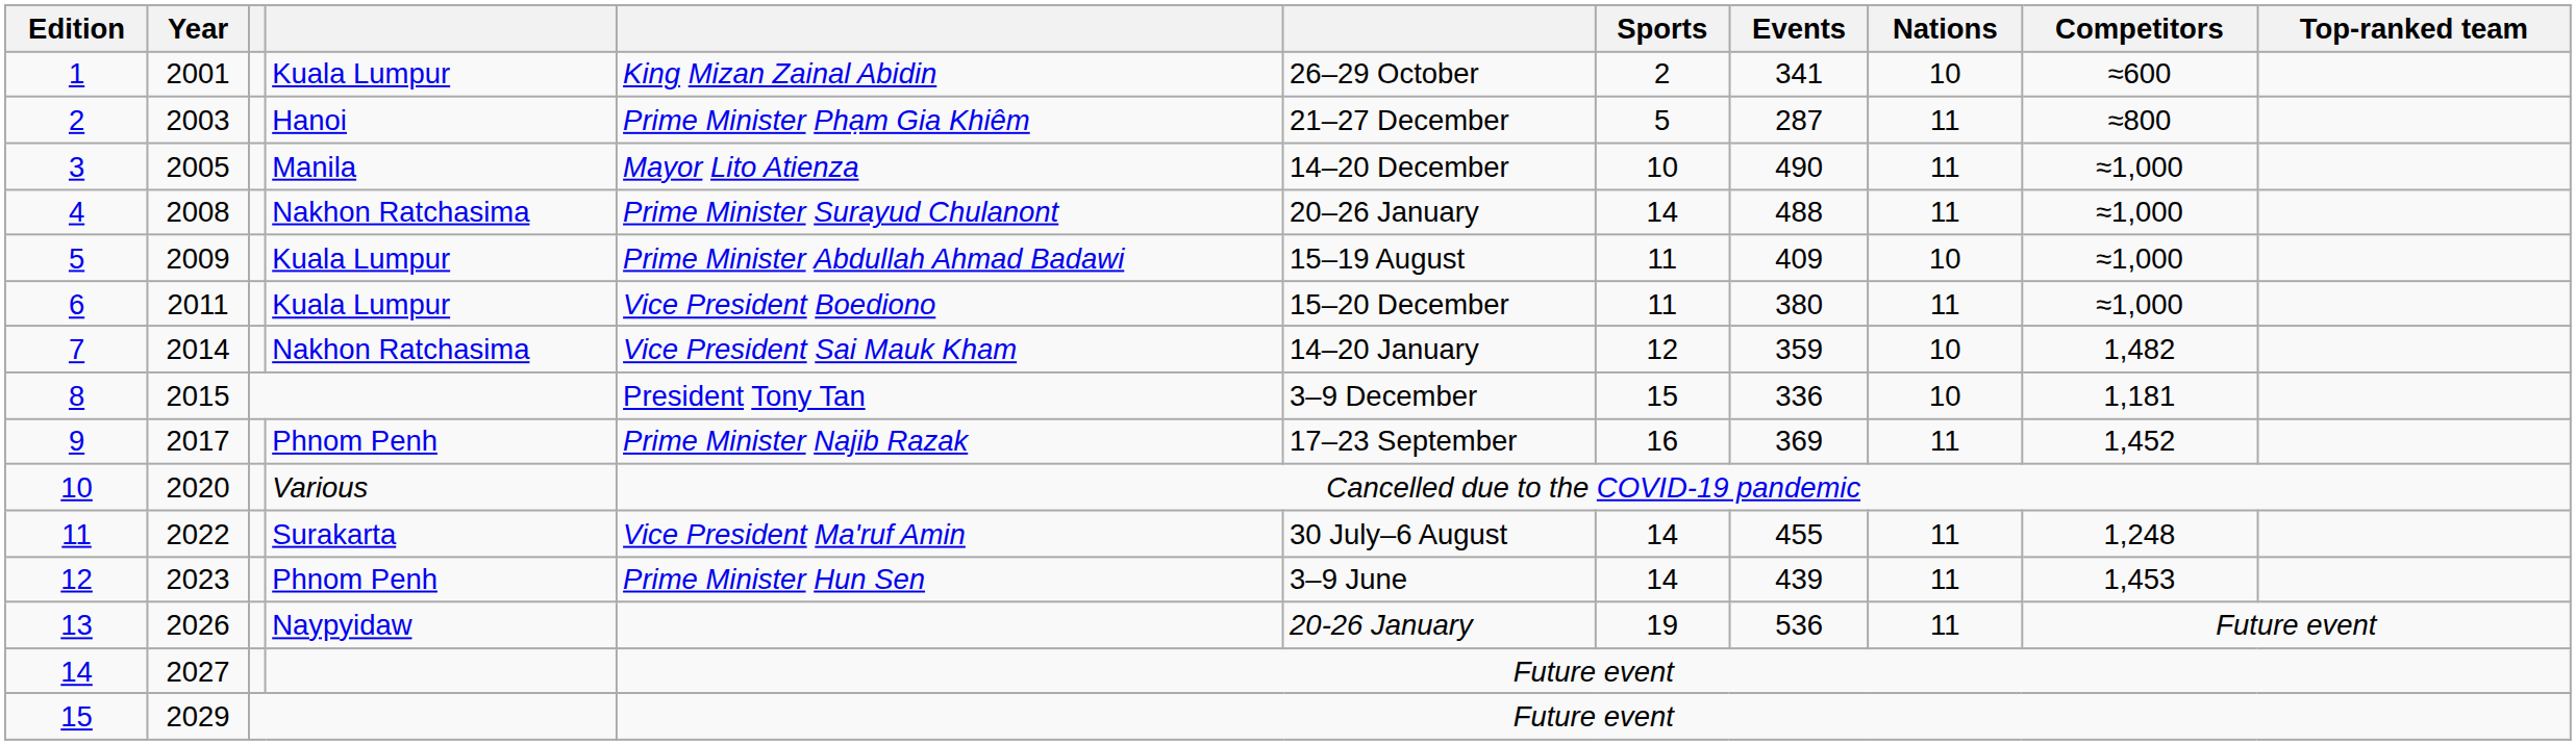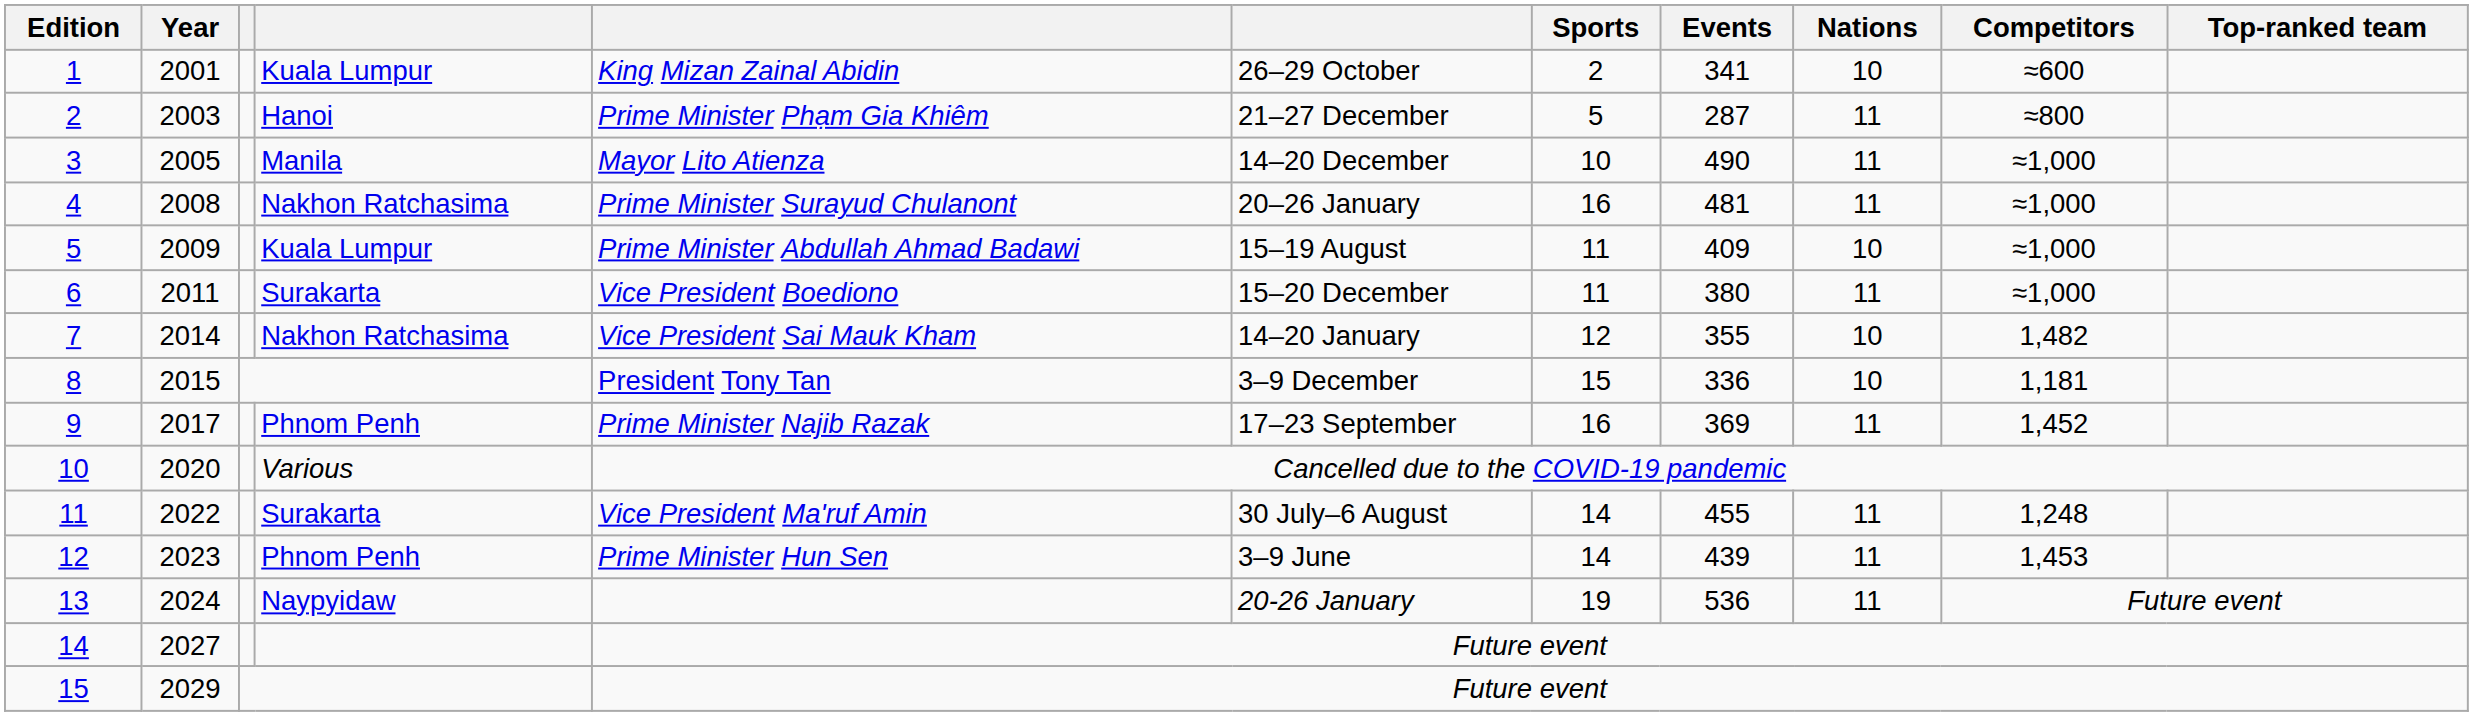 <table class="wikitable sortable" style="text-align:center; font-size:88%; width:100%;">
 <tr>
 <th>Edition</th>
 <th>Year</th>
 <th></th>
 <th></th>
 <th></th>
 <th></th>
 <th>Sports</th>
 <th>Events</th>
 <th>Nations</th>
 <th>Competitors</th>
 <th>Top-ranked team</th>
 </tr>
 <tr>
 <td><a href='#'>1</a></td>
 <td>2001</td>
 <td align=left></td>
 <td align=left><a href='#'>Kuala Lumpur</a></td>
 <td align=left><em><a href='#'>King</a></em> <em><a href='#'>Mizan Zainal Abidin</a></em></td>
 <td align=left>26–29 October</td>
 <td>2</td>
 <td>341</td>
 <td>10</td>
 <td>≈600</td>
 <td align=left></td>
 </tr>
 <tr>
 <td><a href='#'>2</a></td>
 <td>2003</td>
 <td align=left></td>
 <td align=left><a href='#'>Hanoi</a></td>
 <td align=left><em><a href='#'>Prime Minister</a></em> <em><a href='#'>Phạm Gia Khiêm</a></em></td>
 <td align=left>21–27 December</td>
 <td>5</td>
 <td>287</td>
 <td>11</td>
 <td>≈800</td>
 <td align=left></td>
 </tr>
 <tr>
 <td><a href='#'>3</a></td>
 <td>2005</td>
 <td align=left></td>
 <td align=left><a href='#'>Manila</a></td>
 <td align=left><em><a href='#'>Mayor</a></em> <em><a href='#'>Lito Atienza</a></em></td>
 <td align=left>14–20 December</td>
 <td>10</td>
 <td>490</td>
 <td>11</td>
 <td>≈1,000</td>
 <td align=left></td>
 </tr>
 <tr>
 <td><a href='#'>4</a></td>
 <td>2008</td>
 <td align=left></td>
 <td align=left><a href='#'>Nakhon Ratchasima</a></td>
 <td align=left><em><a href='#'>Prime Minister</a></em> <em><a href='#'>Surayud Chulanont</a></em></td>
 <td align=left>20–26 January</td>
-<td>14</td>
-<td>488</td>
+<td>16</td>
+<td>481</td>
 <td>11</td>
 <td>≈1,000</td>
 <td align=left></td>
 </tr>
 <tr>
 <td><a href='#'>5</a></td>
 <td>2009</td>
 <td align=left></td>
 <td align=left><a href='#'>Kuala Lumpur</a></td>
 <td align=left><em><a href='#'>Prime Minister</a></em> <em><a href='#'>Abdullah Ahmad Badawi</a></em></td>
 <td align=left>15–19 August</td>
 <td>11</td>
 <td>409</td>
 <td>10</td>
 <td>≈1,000</td>
 <td align=left></td>
 </tr>
 <tr>
 <td><a href='#'>6</a></td>
 <td>2011</td>
 <td align=left></td>
-<td align=left><a href='#'>Kuala Lumpur</a></td>
+<td align=left><a href='#'>Surakarta</a></td>
 <td align=left><em><a href='#'>Vice President</a></em> <em><a href='#'>Boediono</a></em></td>
 <td align=left>15–20 December</td>
 <td>11</td>
 <td>380</td>
 <td>11</td>
 <td>≈1,000</td>
 <td align=left></td>
 </tr>
 <tr>
 <td><a href='#'>7</a></td>
 <td>2014</td>
 <td align=left></td>
 <td align=left><a href='#'>Nakhon Ratchasima</a></td>
 <td align=left><em><a href='#'>Vice President</a></em> <em><a href='#'>Sai Mauk Kham</a></em></td>
 <td align=left>14–20 January</td>
 <td>12</td>
-<td>359</td>
+<td>355</td>
 <td>10</td>
 <td>1,482</td>
 <td align=left></td>
 </tr>
 <tr>
 <td><a href='#'>8</a></td>
 <td>2015</td>
 <td align=left colspan="2"></td>
 <td align=left><a href='#'>President</a> <a href='#'>Tony Tan</a></td>
 <td align=left>3–9 December</td>
 <td>15</td>
 <td>336</td>
 <td>10</td>
 <td>1,181</td>
 <td align=left></td>
 </tr>
 <tr>
 <td><a href='#'>9</a></td>
 <td>2017</td>
 <td align=left></td>
 <td align=left><a href='#'>Phnom Penh</a></td>
 <td align=left><em><a href='#'>Prime Minister</a></em> <em><a href='#'>Najib Razak</a></em></td>
 <td align=left>17–23 September</td>
 <td>16</td>
 <td>369</td>
 <td>11</td>
 <td>1,452</td>
 <td align=left></td>
 </tr>
 <tr>
 <td><a href='#'>10</a></td>
 <td>2020</td>
 <td align=left></td>
 <td align=left><em>Various</em></td>
 <td colspan="7"><em>Cancelled due to the <a href='#'>COVID-19 pandemic</a></em></td>
 </tr>
 <tr>
 <td><a href='#'>11</a></td>
 <td>2022</td>
 <td align=left></td>
 <td align=left><a href='#'>Surakarta</a></td>
 <td align=left><em><a href='#'>Vice President</a></em> <em><a href='#'>Ma'ruf Amin</a></em></td>
 <td align=left>30 July–6 August</td>
 <td>14</td>
 <td>455</td>
 <td>11</td>
 <td>1,248</td>
 <td align=left></td>
 </tr>
 <tr>
 <td><a href='#'>12</a></td>
 <td>2023</td>
 <td align=left></td>
 <td align=left><a href='#'>Phnom Penh</a></td>
 <td align=left><em><a href='#'>Prime Minister</a></em> <em><a href='#'>Hun Sen</a></em></td>
 <td align=left>3–9 June</td>
 <td>14</td>
 <td>439</td>
 <td>11</td>
 <td>1,453</td>
 <td align=left></td>
 </tr>
 <tr>
 <td><a href='#'>13</a></td>
-<td>2026</td>
+<td>2024</td>
 <td align=left></td>
 <td align=left><a href='#'>Naypyidaw</a></td>
 <td align=left></td>
 <td align=left><em>20-26 January</em></td>
 <td>19</td>
 <td>536</td>
 <td>11</td>
 <td colspan=2 style="text-align:center"><em>Future event</em></td>
 </tr>
 <tr>
 <td><a href='#'>14</a></td>
 <td>2027</td>
 <td align=left></td>
 <td align=left></td>
 <td colspan=7 style="text-align:center"><em>Future event</em></td>
 </tr>
 <tr>
 <td><a href='#'>15</a></td>
 <td>2029</td>
 <td align=left colspan="2"><em></em></td>
 <td colspan=7 style="text-align:center"><em>Future event</em></td>
 </tr>
 </table>
